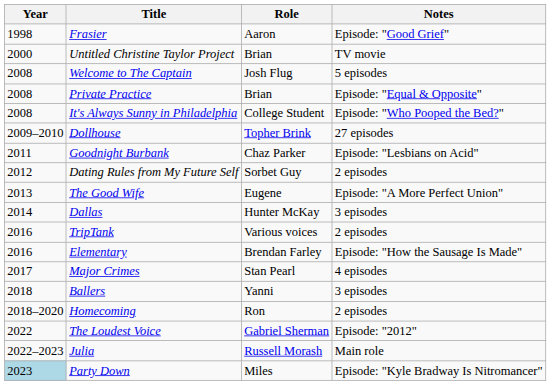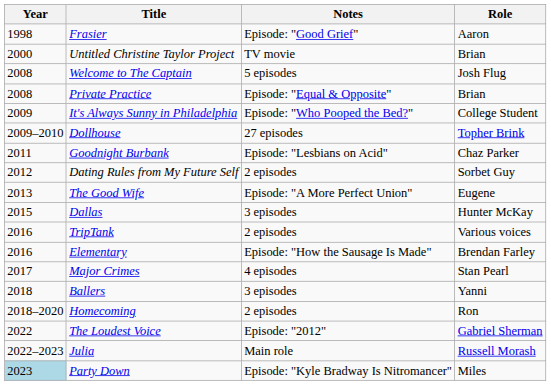 <table class="wikitable sortable">
 <tr>
 <th>Year</th>
 <th>Title</th>
+<th>Notes</th>
 <th>Role</th>
-<th>Notes</th>
 </tr>
 <tr>
 <td>1998</td>
 <td><em><a href='#'>Frasier</a></em></td>
+<td>Episode: "<a href='#'>Good Grief</a>"</td>
 <td>Aaron</td>
-<td>Episode: "<a href='#'>Good Grief</a>"</td>
 </tr>
 <tr>
 <td>2000</td>
 <td><em>Untitled Christine Taylor Project</em></td>
+<td>TV movie</td>
 <td>Brian</td>
-<td>TV movie</td>
 </tr>
 <tr>
 <td>2008</td>
 <td><em><a href='#'>Welcome to The Captain</a></em></td>
+<td>5 episodes</td>
 <td>Josh Flug</td>
-<td>5 episodes</td>
 </tr>
 <tr>
 <td>2008</td>
 <td><em><a href='#'>Private Practice</a></em></td>
+<td>Episode: "<a href='#'>Equal & Opposite</a>"</td>
 <td>Brian</td>
-<td>Episode: "<a href='#'>Equal & Opposite</a>"</td>
 </tr>
 <tr>
-<td>2008</td>
+<td>2009</td>
 <td><em><a href='#'>It's Always Sunny in Philadelphia</a></em></td>
+<td>Episode: "<a href='#'>Who Pooped the Bed?</a>"</td>
 <td>College Student</td>
-<td>Episode: "<a href='#'>Who Pooped the Bed?</a>"</td>
 </tr>
 <tr>
 <td>2009–2010</td>
 <td><em><a href='#'>Dollhouse</a></em></td>
+<td>27 episodes</td>
 <td><a href='#'>Topher Brink</a></td>
-<td>27 episodes</td>
 </tr>
 <tr>
 <td>2011</td>
 <td><em><a href='#'>Goodnight Burbank</a></em></td>
+<td>Episode: "Lesbians on Acid"</td>
 <td>Chaz Parker</td>
-<td>Episode: "Lesbians on Acid"</td>
 </tr>
 <tr>
 <td>2012</td>
 <td><em>Dating Rules from My Future Self</em></td>
+<td>2 episodes</td>
 <td>Sorbet Guy</td>
-<td>2 episodes</td>
 </tr>
 <tr>
 <td>2013</td>
 <td><em><a href='#'>The Good Wife</a></em></td>
+<td>Episode: "A More Perfect Union"</td>
 <td>Eugene</td>
-<td>Episode: "A More Perfect Union"</td>
 </tr>
 <tr>
-<td>2014</td>
+<td>2015</td>
 <td><em><a href='#'>Dallas</a></em></td>
+<td>3 episodes</td>
 <td>Hunter McKay</td>
-<td>3 episodes</td>
 </tr>
 <tr>
 <td>2016</td>
 <td><em><a href='#'>TripTank</a></em></td>
+<td>2 episodes</td>
 <td>Various voices</td>
-<td>2 episodes</td>
 </tr>
 <tr>
 <td>2016</td>
 <td><em><a href='#'>Elementary</a></em></td>
+<td>Episode: "How the Sausage Is Made"</td>
 <td>Brendan Farley</td>
-<td>Episode: "How the Sausage Is Made"</td>
 </tr>
 <tr>
 <td>2017</td>
 <td><em><a href='#'>Major Crimes</a></em></td>
+<td>4 episodes</td>
 <td>Stan Pearl</td>
-<td>4 episodes</td>
 </tr>
 <tr>
 <td>2018</td>
 <td><em><a href='#'>Ballers</a></em></td>
+<td>3 episodes</td>
 <td>Yanni</td>
-<td>3 episodes</td>
 </tr>
 <tr>
 <td>2018–2020</td>
 <td><em><a href='#'>Homecoming</a></em></td>
+<td>2 episodes</td>
 <td>Ron</td>
-<td>2 episodes</td>
 </tr>
 <tr>
 <td>2022</td>
 <td><em><a href='#'>The Loudest Voice</a></em></td>
+<td>Episode: "2012"</td>
 <td><a href='#'>Gabriel Sherman</a></td>
-<td>Episode: "2012"</td>
 </tr>
 <tr>
 <td>2022–2023</td>
 <td><em><a href='#'>Julia</a></em></td>
+<td>Main role</td>
 <td><a href='#'>Russell Morash</a></td>
-<td>Main role</td>
 </tr>
 <tr>
 <td style="background: lightblue;">2023</td>
 <td><em><a href='#'>Party Down</a></em></td>
+<td>Episode: "Kyle Bradway Is Nitromancer"</td>
 <td>Miles</td>
-<td>Episode: "Kyle Bradway Is Nitromancer"</td>
 </tr>
 </table>
